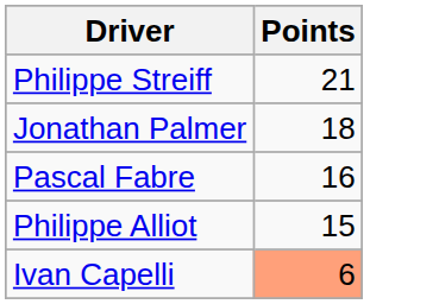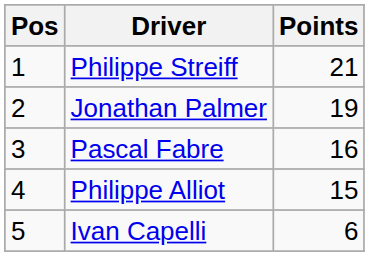 <table class="wikitable" style="font-size: 95%;">
 <tr>
+<th>Pos</th>
 <th>Driver</th>
 <th>Points</th>
 </tr>
 <tr>
+<td>1</td>
 <td> <a href='#'>Philippe Streiff</a></td>
 <td align="right">21</td>
 </tr>
 <tr>
+<td>2</td>
 <td> <a href='#'>Jonathan Palmer</a></td>
-<td align="right">18</td>
+<td align="right">19</td>
 </tr>
 <tr>
+<td>3</td>
 <td> <a href='#'>Pascal Fabre</a></td>
 <td align="right">16</td>
 </tr>
 <tr>
+<td>4</td>
 <td> <a href='#'>Philippe Alliot</a></td>
 <td align="right">15</td>
 </tr>
 <tr>
+<td>5</td>
 <td> <a href='#'>Ivan Capelli</a></td>
-<td align="right" style="background: lightsalmon;">6</td>
+<td align="right">6</td>
 </tr>
 </table>
